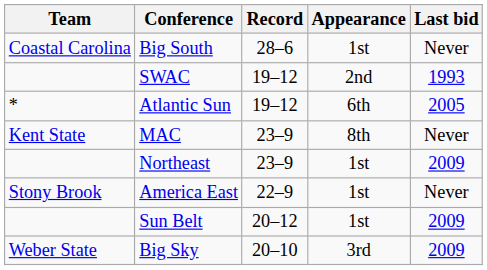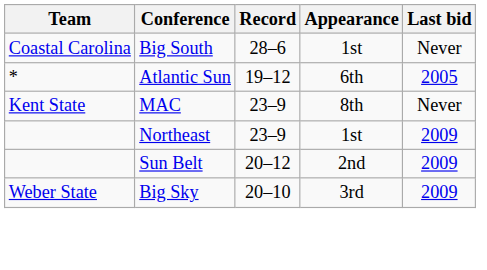 <table class="wikitable sortable" style="text-align: center;">
 <tr>
 <th>Team</th>
 <th>Conference</th>
 <th>Record</th>
 <th data-sort-type="number">Appearance</th>
 <th>Last bid</th>
 </tr>
 <tr>
 <td align=left><a href='#'>Coastal Carolina</a></td>
 <td align=left><a href='#'>Big South</a></td>
 <td>28–6</td>
 <td>1st</td>
 <td>Never</td>
-</tr>
-<tr>
-<td align=left></td>
-<td align=left><a href='#'>SWAC</a></td>
-<td>19–12</td>
-<td>2nd</td>
-<td><a href='#'>1993</a></td>
 </tr>
 <tr>
 <td align=left>*</td>
 <td align=left><a href='#'>Atlantic Sun</a></td>
 <td>19–12</td>
 <td>6th</td>
 <td><a href='#'>2005</a></td>
 </tr>
 <tr>
 <td align=left><a href='#'>Kent State</a></td>
 <td align=left><a href='#'>MAC</a></td>
 <td>23–9</td>
 <td>8th</td>
 <td>Never</td>
 </tr>
 <tr>
 <td align=left></td>
 <td align=left><a href='#'>Northeast</a></td>
 <td>23–9</td>
 <td>1st</td>
 <td><a href='#'>2009</a></td>
 </tr>
 <tr>
-<td align=left><a href='#'>Stony Brook</a></td>
-<td align=left><a href='#'>America East</a></td>
-<td>22–9</td>
-<td>1st</td>
-<td>Never</td>
-</tr>
-<tr>
 <td align=left></td>
 <td align=left><a href='#'>Sun Belt</a></td>
 <td>20–12</td>
-<td>1st</td>
+<td>2nd</td>
 <td><a href='#'>2009</a></td>
 </tr>
 <tr>
 <td align=left><a href='#'>Weber State</a></td>
 <td align=left><a href='#'>Big Sky</a></td>
 <td>20–10</td>
 <td>3rd</td>
 <td><a href='#'>2009</a></td>
 </tr>
 </table>
